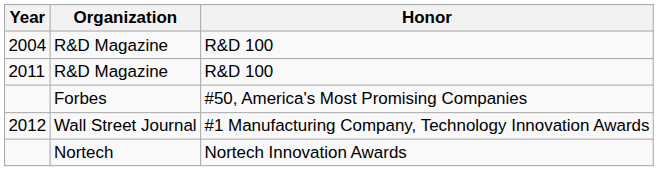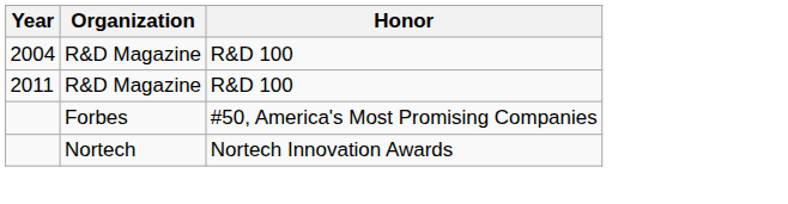 <table class="wikitable">
 <tr>
 <th>Year</th>
 <th>Organization</th>
 <th>Honor</th>
 </tr>
 <tr>
 <td>2004</td>
 <td>R&D Magazine</td>
 <td>R&D 100</td>
 </tr>
 <tr>
 <td>2011</td>
 <td>R&D Magazine</td>
 <td>R&D 100</td>
 </tr>
 <tr>
 <td></td>
 <td>Forbes</td>
 <td>#50, America's Most Promising Companies</td>
 </tr>
 <tr>
-<td>2012</td>
-<td>Wall Street Journal</td>
-<td>#1 Manufacturing Company, Technology Innovation Awards</td>
-</tr>
-<tr>
 <td></td>
 <td>Nortech</td>
 <td>Nortech Innovation Awards</td>
 </tr>
 </table>
